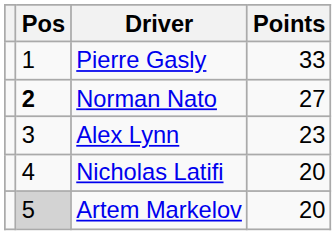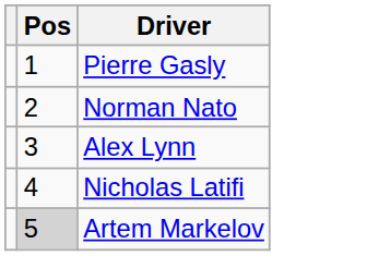 <table class="wikitable" style="font-size: 85%;">
 <tr>
 <th></th>
 <th>Pos</th>
 <th>Driver</th>
-<th>Points</th>
 </tr>
 <tr>
 <td align="left"></td>
 <td align="left">1</td>
 <td> <a href='#'>Pierre Gasly</a></td>
-<td align="right">33</td>
 </tr>
 <tr>
 <td align="left"></td>
-<td align="left"><strong>2</strong></td>
+<td align="left">2</td>
 <td> <a href='#'>Norman Nato</a></td>
-<td align="right">27</td>
 </tr>
 <tr>
 <td align="left"></td>
 <td align="left">3</td>
 <td> <a href='#'>Alex Lynn</a></td>
-<td align="right">23</td>
 </tr>
 <tr>
 <td align="left"></td>
 <td align="left">4</td>
 <td> <a href='#'>Nicholas Latifi</a></td>
-<td align="right">20</td>
 </tr>
 <tr>
 <td align="left"></td>
 <td align="left" style="background: lightgrey;">5</td>
 <td> <a href='#'>Artem Markelov</a></td>
-<td align="right">20</td>
 </tr>
 </table>
